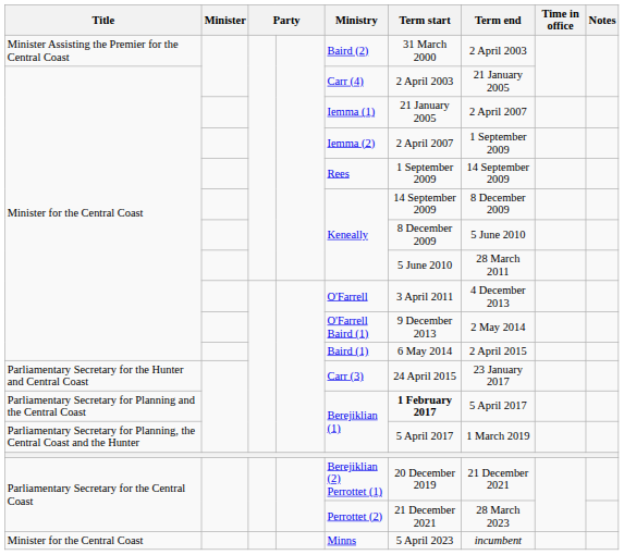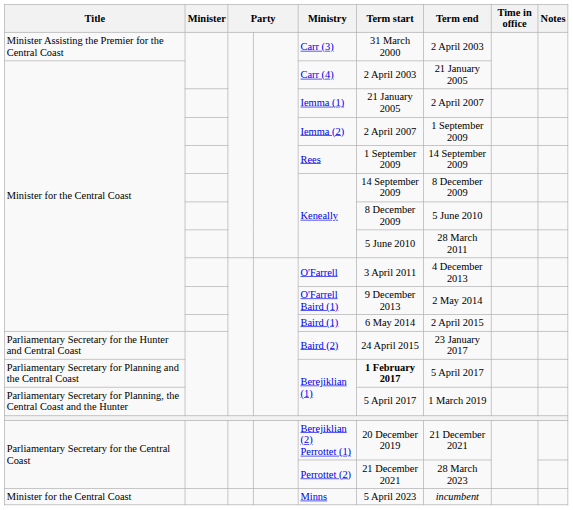 <table class="wikitable sortable">
 <tr>
 <th>Title</th>
 <th>Minister</th>
 <th colspan=2>Party</th>
 <th>Ministry</th>
 <th>Term start</th>
 <th>Term end</th>
 <th>Time in office</th>
 <th class="unsortable">Notes</th>
 </tr>
 <tr>
 <td>Minister Assisting the Premier for the Central Coast</td>
 <td rowspan=2></td>
 <td rowspan=8 > </td>
 <td rowspan=8 width=8%></td>
-<td><a href='#'>Baird (2)</a></td>
+<td><a href='#'>Carr (3)</a></td>
 <td align=center>31 March 2000</td>
 <td align=center>2 April 2003</td>
 <td rowspan=2 align=right></td>
 <td rowspan=2></td>
 </tr>
 <tr>
 <td rowspan=10>Minister for the Central Coast</td>
 <td><a href='#'>Carr (4)</a></td>
 <td align=center>2 April 2003</td>
 <td align=center>21 January 2005</td>
 </tr>
 <tr>
 <td></td>
 <td><a href='#'>Iemma (1)</a></td>
 <td align=center>21 January 2005</td>
 <td align=center>2 April 2007</td>
 <td align=right></td>
 <td></td>
 </tr>
 <tr>
 <td></td>
 <td><a href='#'>Iemma (2)</a></td>
 <td align=center>2 April 2007</td>
 <td align=center>1 September 2009</td>
 <td align=right></td>
 <td></td>
 </tr>
 <tr>
 <td></td>
 <td><a href='#'>Rees</a></td>
 <td align=center>1 September 2009</td>
 <td align=center>14 September 2009</td>
 <td align=right></td>
 <td></td>
 </tr>
 <tr>
 <td></td>
 <td rowspan=3><a href='#'>Keneally</a></td>
 <td align=center>14 September 2009</td>
 <td align=center>8 December 2009</td>
 <td align=right></td>
 <td></td>
 </tr>
 <tr>
 <td></td>
 <td align=center>8 December 2009</td>
 <td align=center>5 June 2010</td>
 <td align=right></td>
 <td></td>
 </tr>
 <tr>
 <td></td>
 <td align=center>5 June 2010</td>
 <td align=center>28 March 2011</td>
 <td align=right></td>
 <td></td>
 </tr>
 <tr>
 <td></td>
 <td rowspan=6 > </td>
 <td rowspan=6></td>
 <td><a href='#'>O'Farrell</a></td>
 <td align=center>3 April 2011</td>
 <td align=center>4 December 2013</td>
 <td align=right></td>
 <td></td>
 </tr>
 <tr>
 <td></td>
 <td><a href='#'>O'Farrell</a><br><a href='#'>Baird (1)</a></td>
 <td align=center>9 December 2013</td>
 <td align=center>2 May 2014</td>
 <td align=right></td>
 <td></td>
 </tr>
 <tr>
 <td></td>
 <td><a href='#'>Baird (1)</a></td>
 <td align=center>6 May 2014</td>
 <td align=center>2 April 2015</td>
 <td align=right></td>
 <td></td>
 </tr>
 <tr>
 <td>Parliamentary Secretary for the Hunter and Central Coast</td>
 <td rowspan=3></td>
-<td><a href='#'>Carr (3)</a></td>
+<td><a href='#'>Baird (2)</a></td>
 <td align=center>24 April 2015</td>
 <td align=center>23 January 2017</td>
 <td align=right></td>
 <td></td>
 </tr>
 <tr>
 <td>Parliamentary Secretary for Planning and the Central Coast</td>
 <td rowspan=2><a href='#'>Berejiklian (1)</a></td>
 <td align=center><strong>1 February 2017</strong></td>
 <td align=center>5 April 2017</td>
 <td align=right></td>
 <td></td>
 </tr>
 <tr>
 <td>Parliamentary Secretary for Planning, the Central Coast and the Hunter</td>
 <td align=center>5 April 2017</td>
 <td align=center>1 March 2019</td>
 <td align=right></td>
 <td></td>
 </tr>
 <tr>
 <th colspan=9></th>
 </tr>
 <tr>
 <td rowspan=2>Parliamentary Secretary for the Central Coast</td>
 <td rowspan=2></td>
 <td rowspan=2 > </td>
 <td rowspan=2></td>
 <td><a href='#'>Berejiklian (2)</a><br><a href='#'>Perrottet (1)</a></td>
 <td align=center>20 December 2019</td>
 <td align=center>21 December 2021</td>
 <td rowspan=2 align=right></td>
 <td></td>
 </tr>
 <tr>
 <td><a href='#'>Perrottet (2)</a></td>
 <td align=center>21 December 2021</td>
 <td align=center>28 March 2023</td>
 <td></td>
 </tr>
 <tr>
 <td>Minister for the Central Coast</td>
 <td></td>
 <td> </td>
 <td width=8%></td>
 <td><a href='#'>Minns</a></td>
 <td align=center>5 April 2023</td>
 <td align=center><em>incumbent</em></td>
 <td align=right></td>
 <td></td>
 </tr>
 </table>
